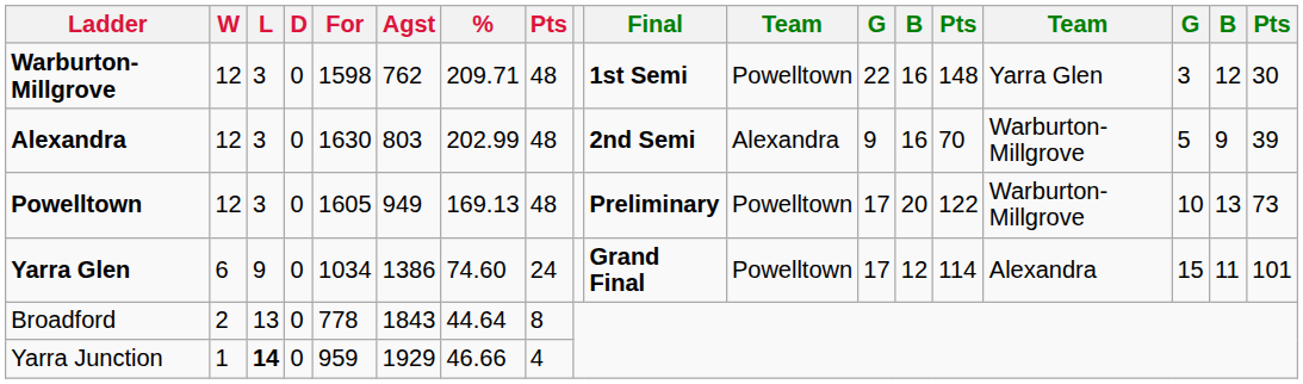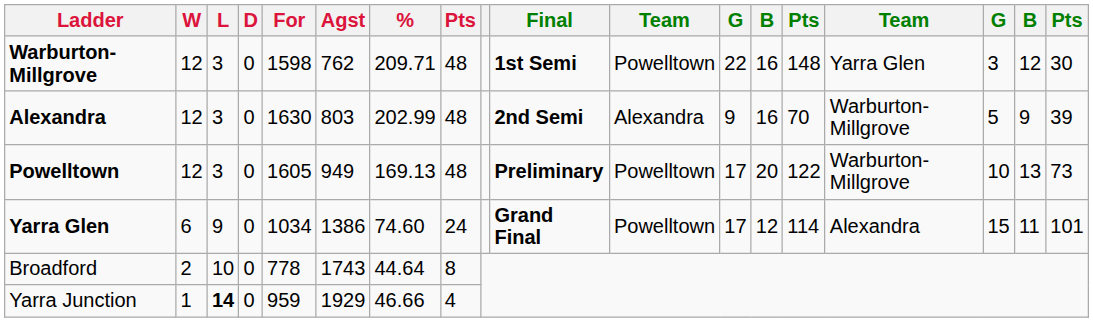 <table class="wikitable">
 <tr>
 <th style="color:crimson">Ladder</th>
 <th style="color:crimson">W</th>
 <th style="color:crimson">L</th>
 <th style="color:crimson">D</th>
 <th style="color:crimson">For</th>
 <th style="color:crimson">Agst</th>
 <th style="color:crimson">%</th>
 <th style="color:crimson">Pts</th>
 <th></th>
 <th style="color:green">Final</th>
 <th style="color:green">Team</th>
 <th style="color:green">G</th>
 <th style="color:green">B</th>
 <th style="color:green">Pts</th>
 <th style="color:green">Team</th>
 <th style="color:green">G</th>
 <th style="color:green">B</th>
 <th style="color:green">Pts</th>
 </tr>
 <tr>
 <td><strong>Warburton-Millgrove</strong></td>
 <td>12</td>
 <td>3</td>
 <td>0</td>
 <td>1598</td>
 <td>762</td>
 <td>209.71</td>
 <td>48</td>
 <td></td>
 <td><strong>1st Semi</strong></td>
 <td>Powelltown</td>
 <td>22</td>
 <td>16</td>
 <td>148</td>
 <td>Yarra Glen</td>
 <td>3</td>
 <td>12</td>
 <td>30</td>
 </tr>
 <tr>
 <td><strong>Alexandra</strong></td>
 <td>12</td>
 <td>3</td>
 <td>0</td>
 <td>1630</td>
 <td>803</td>
 <td>202.99</td>
 <td>48</td>
 <td></td>
 <td><strong>2nd Semi</strong></td>
 <td>Alexandra</td>
 <td>9</td>
 <td>16</td>
 <td>70</td>
 <td>Warburton-Millgrove</td>
 <td>5</td>
 <td>9</td>
 <td>39</td>
 </tr>
 <tr>
 <td><strong>Powelltown</strong></td>
 <td>12</td>
 <td>3</td>
 <td>0</td>
 <td>1605</td>
 <td>949</td>
 <td>169.13</td>
 <td>48</td>
 <td></td>
 <td><strong>Preliminary</strong></td>
 <td>Powelltown</td>
 <td>17</td>
 <td>20</td>
 <td>122</td>
 <td>Warburton-Millgrove</td>
 <td>10</td>
 <td>13</td>
 <td>73</td>
 </tr>
 <tr>
 <td><strong>Yarra Glen</strong></td>
 <td>6</td>
 <td>9</td>
 <td>0</td>
 <td>1034</td>
 <td>1386</td>
 <td>74.60</td>
 <td>24</td>
 <td></td>
 <td><strong>Grand Final</strong></td>
 <td>Powelltown</td>
 <td>17</td>
 <td>12</td>
 <td>114</td>
 <td>Alexandra</td>
 <td>15</td>
 <td>11</td>
 <td>101</td>
 </tr>
 <tr>
 <td>Broadford</td>
 <td>2</td>
-<td>13</td>
+<td>10</td>
 <td>0</td>
 <td>778</td>
-<td>1843</td>
+<td>1743</td>
 <td>44.64</td>
 <td>8</td>
 </tr>
 <tr>
 <td>Yarra Junction</td>
 <td>1</td>
 <td><strong>14</strong></td>
 <td>0</td>
 <td>959</td>
 <td>1929</td>
 <td>46.66</td>
 <td>4</td>
 </tr>
 </table>
